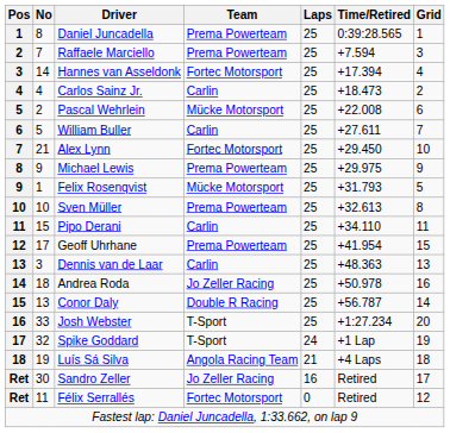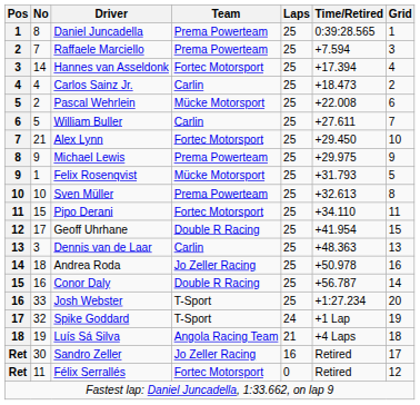 <table class="wikitable" style="font-size:95%">
 <tr>
 <th>Pos</th>
 <th>No</th>
 <th>Driver</th>
 <th>Team</th>
 <th>Laps</th>
 <th>Time/Retired</th>
 <th>Grid</th>
 </tr>
 <tr>
 <th>1</th>
 <td>8</td>
 <td> <a href='#'>Daniel Juncadella</a></td>
 <td><a href='#'>Prema Powerteam</a></td>
 <td>25</td>
 <td>0:39:28.565</td>
 <td>1</td>
 </tr>
 <tr>
 <th>2</th>
 <td>7</td>
 <td> <a href='#'>Raffaele Marciello</a></td>
 <td><a href='#'>Prema Powerteam</a></td>
 <td>25</td>
 <td>+7.594</td>
 <td>3</td>
 </tr>
 <tr>
 <th>3</th>
 <td>14</td>
 <td> <a href='#'>Hannes van Asseldonk</a></td>
 <td><a href='#'>Fortec Motorsport</a></td>
 <td>25</td>
 <td>+17.394</td>
 <td>4</td>
 </tr>
 <tr>
 <th>4</th>
 <td>4</td>
 <td> <a href='#'>Carlos Sainz Jr.</a></td>
 <td><a href='#'>Carlin</a></td>
 <td>25</td>
 <td>+18.473</td>
 <td>2</td>
 </tr>
 <tr>
 <th>5</th>
 <td>2</td>
 <td> <a href='#'>Pascal Wehrlein</a></td>
 <td><a href='#'>Mücke Motorsport</a></td>
 <td>25</td>
 <td>+22.008</td>
 <td>6</td>
 </tr>
 <tr>
 <th>6</th>
 <td>5</td>
 <td> <a href='#'>William Buller</a></td>
 <td><a href='#'>Carlin</a></td>
 <td>25</td>
 <td>+27.611</td>
 <td>7</td>
 </tr>
 <tr>
 <th>7</th>
 <td>21</td>
 <td> <a href='#'>Alex Lynn</a></td>
 <td><a href='#'>Fortec Motorsport</a></td>
 <td>25</td>
 <td>+29.450</td>
 <td>10</td>
 </tr>
 <tr>
 <th>8</th>
 <td>9</td>
 <td> <a href='#'>Michael Lewis</a></td>
 <td><a href='#'>Prema Powerteam</a></td>
 <td>25</td>
 <td>+29.975</td>
 <td>9</td>
 </tr>
 <tr>
 <th>9</th>
 <td>1</td>
 <td> <a href='#'>Felix Rosenqvist</a></td>
 <td><a href='#'>Mücke Motorsport</a></td>
 <td>25</td>
 <td>+31.793</td>
 <td>5</td>
 </tr>
 <tr>
 <th>10</th>
 <td>10</td>
 <td> <a href='#'>Sven Müller</a></td>
 <td><a href='#'>Prema Powerteam</a></td>
 <td>25</td>
 <td>+32.613</td>
 <td>8</td>
 </tr>
 <tr>
 <th>11</th>
 <td>15</td>
 <td> <a href='#'>Pipo Derani</a></td>
-<td><a href='#'>Carlin</a></td>
+<td><a href='#'>Fortec Motorsport</a></td>
 <td>25</td>
 <td>+34.110</td>
 <td>11</td>
 </tr>
 <tr>
 <th>12</th>
 <td>17</td>
 <td> Geoff Uhrhane</td>
-<td><a href='#'>Prema Powerteam</a></td>
+<td><a href='#'>Double R Racing</a></td>
 <td>25</td>
 <td>+41.954</td>
 <td>15</td>
 </tr>
 <tr>
 <th>13</th>
 <td>3</td>
 <td> <a href='#'>Dennis van de Laar</a></td>
 <td><a href='#'>Carlin</a></td>
 <td>25</td>
 <td>+48.363</td>
 <td>13</td>
 </tr>
 <tr>
 <th>14</th>
 <td>18</td>
 <td> Andrea Roda</td>
 <td><a href='#'>Jo Zeller Racing</a></td>
 <td>25</td>
 <td>+50.978</td>
 <td>16</td>
 </tr>
 <tr>
 <th>15</th>
-<td>13</td>
+<td>16</td>
 <td> <a href='#'>Conor Daly</a></td>
 <td><a href='#'>Double R Racing</a></td>
 <td>25</td>
 <td>+56.787</td>
 <td>14</td>
 </tr>
 <tr>
 <th>16</th>
 <td>33</td>
 <td> <a href='#'>Josh Webster</a></td>
 <td>T-Sport</td>
 <td>25</td>
 <td>+1:27.234</td>
 <td>20</td>
 </tr>
 <tr>
 <th>17</th>
 <td>32</td>
 <td> <a href='#'>Spike Goddard</a></td>
 <td>T-Sport</td>
 <td>24</td>
 <td>+1 Lap</td>
 <td>19</td>
 </tr>
 <tr>
 <th>18</th>
 <td>19</td>
 <td> <a href='#'>Luís Sá Silva</a></td>
 <td><a href='#'>Angola Racing Team</a></td>
 <td>21</td>
 <td>+4 Laps</td>
 <td>18</td>
 </tr>
 <tr>
 <th>Ret</th>
 <td>30</td>
 <td> <a href='#'>Sandro Zeller</a></td>
 <td><a href='#'>Jo Zeller Racing</a></td>
 <td>16</td>
 <td>Retired</td>
 <td>17</td>
 </tr>
 <tr>
 <th>Ret</th>
 <td>11</td>
 <td> <a href='#'>Félix Serrallés</a></td>
 <td><a href='#'>Fortec Motorsport</a></td>
 <td>0</td>
 <td>Retired</td>
 <td>12</td>
 </tr>
 <tr>
 <td colspan=7 align=center><em>Fastest lap: <a href='#'>Daniel Juncadella</a>, 1:33.662,  on lap 9</em></td>
 </tr>
 </table>
